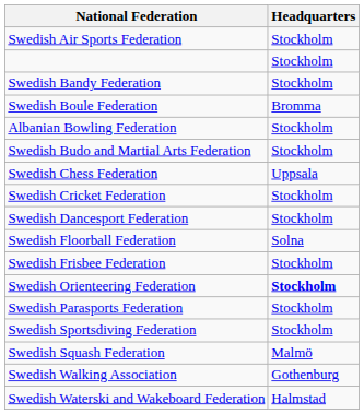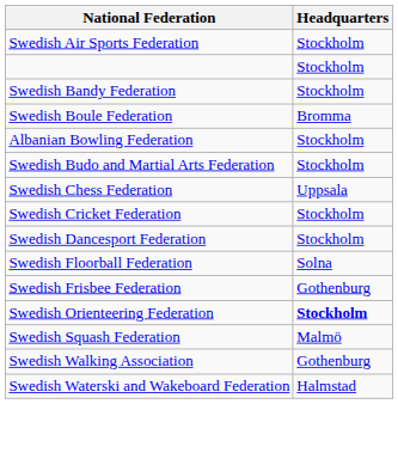 <table class="wikitable sortable">
 <tr>
 <th>National Federation</th>
 <th>Headquarters</th>
 </tr>
 <tr>
 <td><a href='#'>Swedish Air Sports Federation</a></td>
 <td><a href='#'>Stockholm</a></td>
 </tr>
 <tr>
 <td></td>
 <td><a href='#'>Stockholm</a></td>
 </tr>
 <tr>
 <td><a href='#'>Swedish Bandy Federation</a></td>
 <td><a href='#'>Stockholm</a></td>
 </tr>
 <tr>
 <td><a href='#'>Swedish Boule Federation</a></td>
 <td><a href='#'>Bromma</a></td>
 </tr>
 <tr>
 <td><a href='#'>Albanian Bowling Federation</a></td>
 <td><a href='#'>Stockholm</a></td>
 </tr>
 <tr>
 <td><a href='#'>Swedish Budo and Martial Arts Federation</a></td>
 <td><a href='#'>Stockholm</a></td>
 </tr>
 <tr>
 <td><a href='#'>Swedish Chess Federation</a></td>
 <td><a href='#'>Uppsala</a></td>
 </tr>
 <tr>
 <td><a href='#'>Swedish Cricket Federation</a></td>
 <td><a href='#'>Stockholm</a></td>
 </tr>
 <tr>
 <td><a href='#'>Swedish Dancesport Federation</a></td>
 <td><a href='#'>Stockholm</a></td>
 </tr>
 <tr>
 <td><a href='#'>Swedish Floorball Federation</a></td>
 <td><a href='#'>Solna</a></td>
 </tr>
 <tr>
 <td><a href='#'>Swedish Frisbee Federation</a></td>
-<td><a href='#'>Stockholm</a></td>
+<td><a href='#'>Gothenburg</a></td>
 </tr>
 <tr>
 <td><a href='#'>Swedish Orienteering Federation</a></td>
 <td><strong><a href='#'>Stockholm</a></strong></td>
-</tr>
-<tr>
-<td><a href='#'>Swedish Parasports Federation</a></td>
-<td><a href='#'>Stockholm</a></td>
-</tr>
-<tr>
-<td><a href='#'>Swedish Sportsdiving Federation</a></td>
-<td><a href='#'>Stockholm</a></td>
 </tr>
 <tr>
 <td><a href='#'>Swedish Squash Federation</a></td>
 <td><a href='#'>Malmö</a></td>
 </tr>
 <tr>
 <td><a href='#'>Swedish Walking Association</a></td>
 <td><a href='#'>Gothenburg</a></td>
 </tr>
 <tr>
 <td><a href='#'>Swedish Waterski and Wakeboard Federation</a></td>
 <td><a href='#'>Halmstad</a></td>
 </tr>
 </table>
